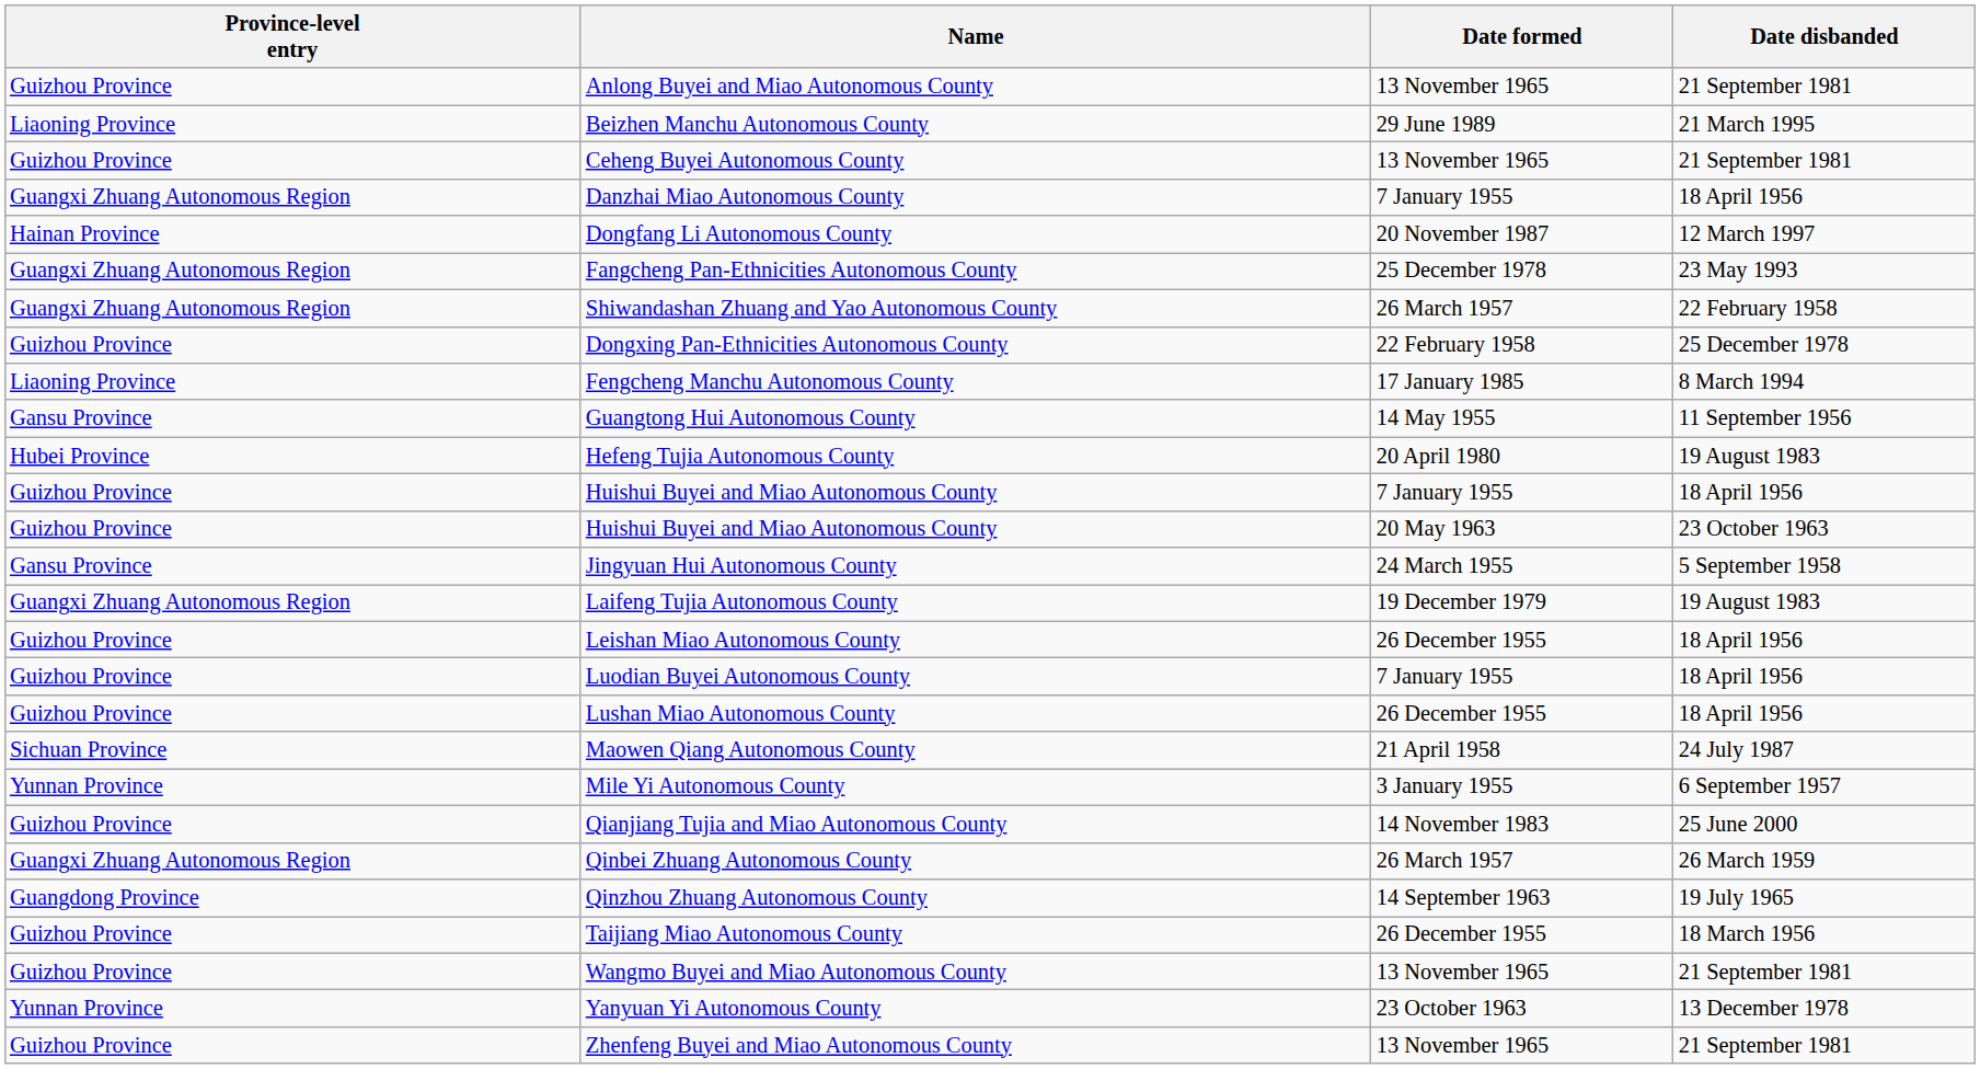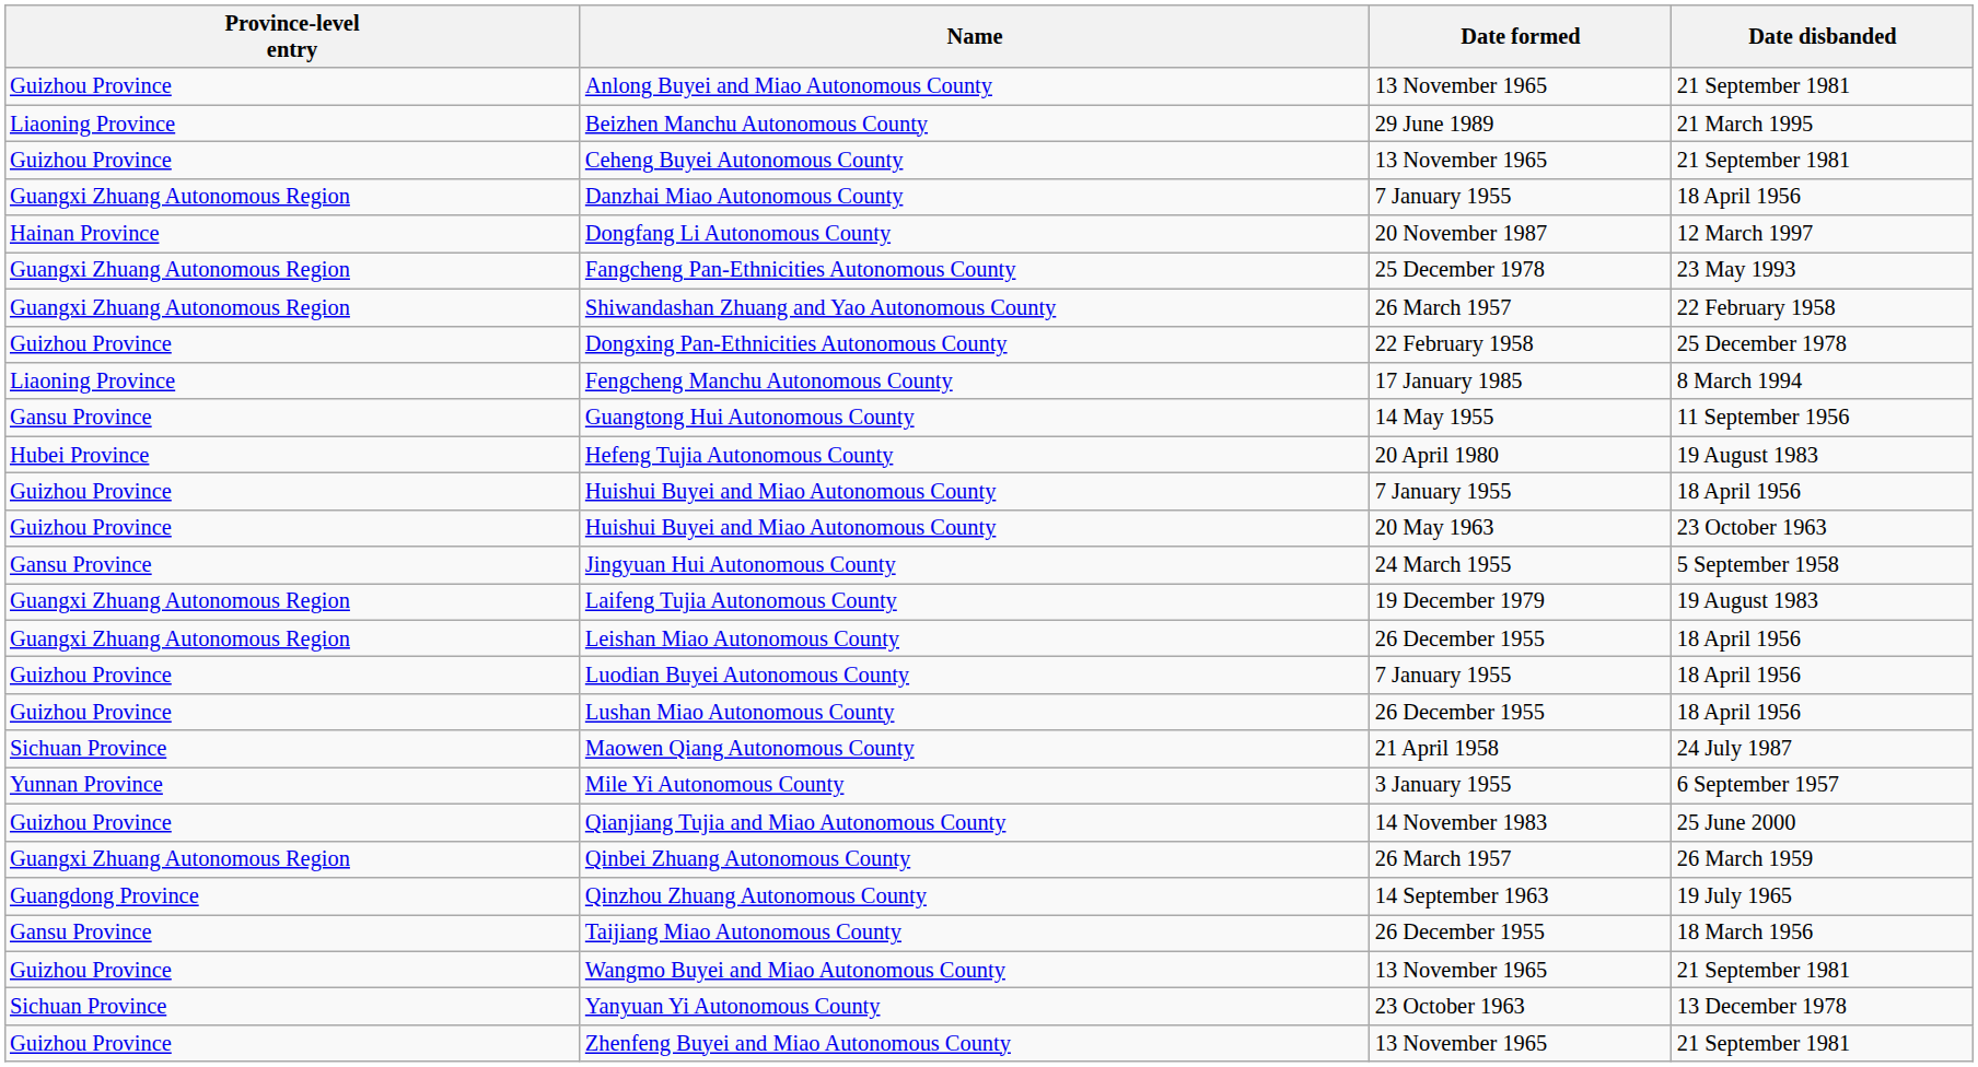 <table class="wikitable sortable mw-collapsible mw-collapsed" style="margin:auto;width:95%; font-size:85%;">
 <tr>
 <th>Province-level<br>entry</th>
 <th>Name</th>
 <th>Date formed</th>
 <th>Date disbanded</th>
 </tr>
 <tr>
 <td><a href='#'>Guizhou Province</a></td>
 <td><a href='#'>Anlong Buyei and Miao Autonomous County</a></td>
 <td>13 November 1965</td>
 <td>21 September 1981</td>
 </tr>
 <tr>
 <td><a href='#'>Liaoning Province</a></td>
 <td><a href='#'>Beizhen Manchu Autonomous County</a></td>
 <td>29 June 1989</td>
 <td>21 March 1995</td>
 </tr>
 <tr>
 <td><a href='#'>Guizhou Province</a></td>
 <td><a href='#'>Ceheng Buyei Autonomous County</a></td>
 <td>13 November 1965</td>
 <td>21 September 1981</td>
 </tr>
 <tr>
 <td><a href='#'>Guangxi Zhuang Autonomous Region</a></td>
 <td><a href='#'>Danzhai Miao Autonomous County</a></td>
 <td>7 January 1955</td>
 <td>18 April 1956</td>
 </tr>
 <tr>
 <td><a href='#'>Hainan Province</a></td>
 <td><a href='#'>Dongfang Li Autonomous County</a></td>
 <td>20 November 1987</td>
 <td>12 March 1997</td>
 </tr>
 <tr>
 <td><a href='#'>Guangxi Zhuang Autonomous Region</a></td>
 <td><a href='#'>Fangcheng Pan-Ethnicities Autonomous County</a></td>
 <td>25 December 1978</td>
 <td>23 May 1993</td>
 </tr>
 <tr>
 <td><a href='#'>Guangxi Zhuang Autonomous Region</a></td>
 <td><a href='#'>Shiwandashan Zhuang and Yao Autonomous County</a></td>
 <td>26 March 1957</td>
 <td>22 February 1958</td>
 </tr>
 <tr>
 <td><a href='#'>Guizhou Province</a></td>
 <td><a href='#'>Dongxing Pan-Ethnicities Autonomous County</a></td>
 <td>22 February 1958</td>
 <td>25 December 1978</td>
 </tr>
 <tr>
 <td><a href='#'>Liaoning Province</a></td>
 <td><a href='#'>Fengcheng Manchu Autonomous County</a></td>
 <td>17 January 1985</td>
 <td>8 March 1994</td>
 </tr>
 <tr>
 <td><a href='#'>Gansu Province</a></td>
 <td><a href='#'>Guangtong Hui Autonomous County</a></td>
 <td>14 May 1955</td>
 <td>11 September 1956</td>
 </tr>
 <tr>
 <td><a href='#'>Hubei Province</a></td>
 <td><a href='#'>Hefeng Tujia Autonomous County</a></td>
 <td>20 April 1980</td>
 <td>19 August 1983</td>
 </tr>
 <tr>
 <td><a href='#'>Guizhou Province</a></td>
 <td><a href='#'>Huishui Buyei and Miao Autonomous County</a></td>
 <td>7 January 1955</td>
 <td>18 April 1956</td>
 </tr>
 <tr>
 <td><a href='#'>Guizhou Province</a></td>
 <td><a href='#'>Huishui Buyei and Miao Autonomous County</a></td>
 <td>20 May 1963</td>
 <td>23 October 1963</td>
 </tr>
 <tr>
 <td><a href='#'>Gansu Province</a></td>
 <td><a href='#'>Jingyuan Hui Autonomous County</a></td>
 <td>24 March 1955</td>
 <td>5 September 1958</td>
 </tr>
 <tr>
 <td><a href='#'>Guangxi Zhuang Autonomous Region</a></td>
 <td><a href='#'>Laifeng Tujia Autonomous County</a></td>
 <td>19 December 1979</td>
 <td>19 August 1983</td>
 </tr>
 <tr>
-<td><a href='#'>Guizhou Province</a></td>
+<td><a href='#'>Guangxi Zhuang Autonomous Region</a></td>
 <td><a href='#'>Leishan Miao Autonomous County</a></td>
 <td>26 December 1955</td>
 <td>18 April 1956</td>
 </tr>
 <tr>
 <td><a href='#'>Guizhou Province</a></td>
 <td><a href='#'>Luodian Buyei Autonomous County</a></td>
 <td>7 January 1955</td>
 <td>18 April 1956</td>
 </tr>
 <tr>
 <td><a href='#'>Guizhou Province</a></td>
 <td><a href='#'>Lushan Miao Autonomous County</a></td>
 <td>26 December 1955</td>
 <td>18 April 1956</td>
 </tr>
 <tr>
 <td><a href='#'>Sichuan Province</a></td>
 <td><a href='#'>Maowen Qiang Autonomous County</a></td>
 <td>21 April 1958</td>
 <td>24 July 1987</td>
 </tr>
 <tr>
 <td><a href='#'>Yunnan Province</a></td>
 <td><a href='#'>Mile Yi Autonomous County</a></td>
 <td>3 January 1955</td>
 <td>6 September 1957</td>
 </tr>
 <tr>
 <td><a href='#'>Guizhou Province</a></td>
 <td><a href='#'>Qianjiang Tujia and Miao Autonomous County</a></td>
 <td>14 November 1983</td>
 <td>25 June 2000</td>
 </tr>
 <tr>
 <td><a href='#'>Guangxi Zhuang Autonomous Region</a></td>
 <td><a href='#'>Qinbei Zhuang Autonomous County</a></td>
 <td>26 March 1957</td>
 <td>26 March 1959</td>
 </tr>
 <tr>
 <td><a href='#'>Guangdong Province</a></td>
 <td><a href='#'>Qinzhou Zhuang Autonomous County</a></td>
 <td>14 September 1963</td>
 <td>19 July 1965</td>
 </tr>
 <tr>
-<td><a href='#'>Guizhou Province</a></td>
+<td><a href='#'>Gansu Province</a></td>
 <td><a href='#'>Taijiang Miao Autonomous County</a></td>
 <td>26 December 1955</td>
 <td>18 March 1956</td>
 </tr>
 <tr>
 <td><a href='#'>Guizhou Province</a></td>
 <td><a href='#'>Wangmo Buyei and Miao Autonomous County</a></td>
 <td>13 November 1965</td>
 <td>21 September 1981</td>
 </tr>
 <tr>
-<td><a href='#'>Yunnan Province</a></td>
+<td><a href='#'>Sichuan Province</a></td>
 <td><a href='#'>Yanyuan Yi Autonomous County</a></td>
 <td>23 October 1963</td>
 <td>13 December 1978</td>
 </tr>
 <tr>
 <td><a href='#'>Guizhou Province</a></td>
 <td><a href='#'>Zhenfeng Buyei and Miao Autonomous County</a></td>
 <td>13 November 1965</td>
 <td>21 September 1981</td>
 </tr>
 </table>
